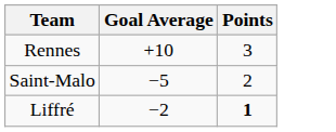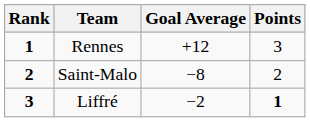 <table class="wikitable">
 <tr style="background:silver"!>
+<th>Rank</th>
 <th>Team</th>
 <th>Goal Average</th>
 <th>Points</th>
 </tr>
 <tr align="center">
+<td><strong>1</strong></td>
 <td>Rennes</td>
-<td>+10</td>
+<td>+12</td>
 <td>3</td>
 </tr>
 <tr align="center">
+<td><strong>2</strong></td>
 <td>Saint-Malo</td>
-<td>−5</td>
+<td>−8</td>
 <td>2</td>
 </tr>
 <tr align="center">
+<td><strong>3</strong></td>
 <td>Liffré</td>
 <td>−2</td>
 <td><strong>1</strong></td>
 </tr>
 </table>
